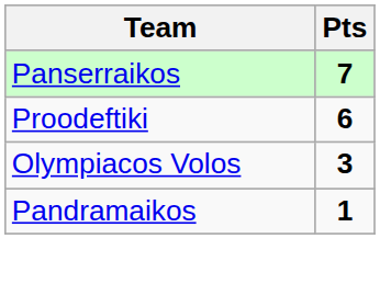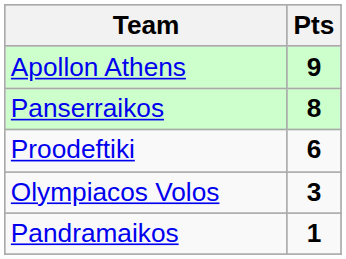 <table class="wikitable" style="text-align: center;">
 <tr>
 <th width=165>Team</th>
 <th width=20>Pts</th>
 </tr>
 <tr bgcolor="#ccffcc">
+<td align=left><a href='#'>Apollon Athens</a></td>
+<td><strong>9</strong></td>
+</tr>
+<tr bgcolor="#ccffcc">
 <td align=left><a href='#'>Panserraikos</a></td>
-<td><strong>7</strong></td>
+<td><strong>8</strong></td>
 </tr>
 <tr>
 <td align=left><a href='#'>Proodeftiki</a></td>
 <td><strong>6</strong></td>
 </tr>
 <tr>
 <td align=left><a href='#'>Olympiacos Volos</a></td>
 <td><strong>3</strong></td>
 </tr>
 <tr>
 <td align=left><a href='#'>Pandramaikos</a></td>
 <td><strong>1</strong></td>
 </tr>
 </table>
